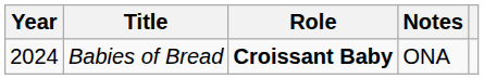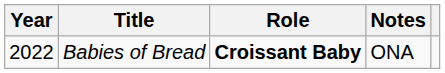 <table class="wikitable">
 <tr>
 <th>Year</th>
 <th>Title</th>
 <th>Role</th>
 <th>Notes</th>
 <th></th>
 </tr>
 <tr>
-<td>2024</td>
+<td>2022</td>
 <td><em>Babies of Bread</em></td>
 <td><strong>Croissant Baby</strong></td>
 <td>ONA</td>
 <td></td>
 </tr>
 </table>
